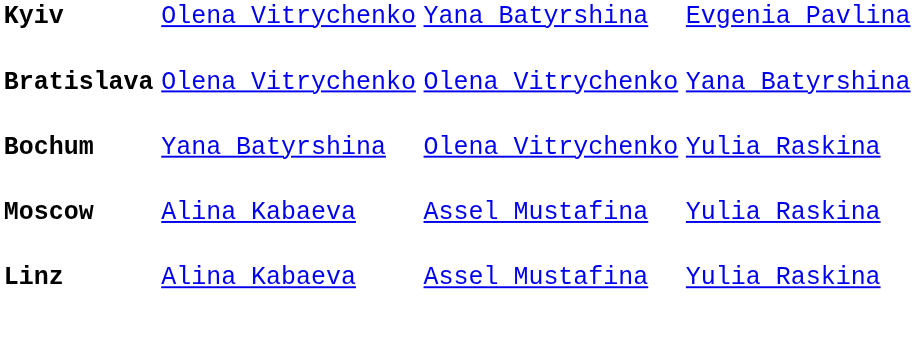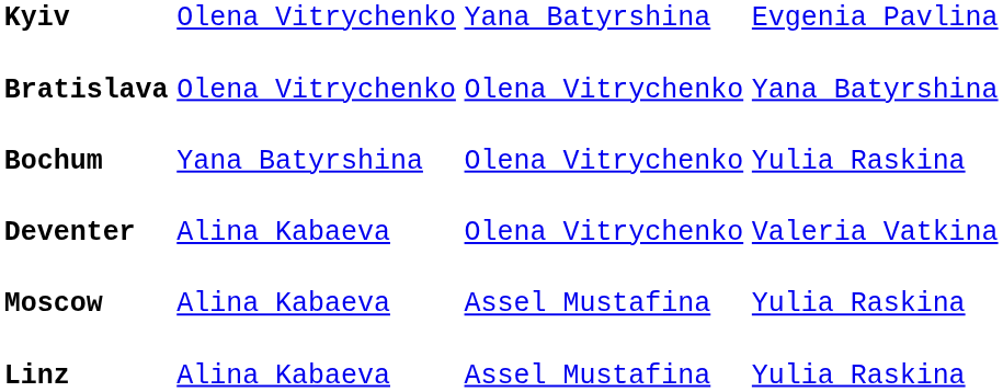 <table>
 <tr>
 <th scope=row style="text-align:left">Kyiv</th>
 <td style="height:30px;"> <a href='#'>Olena Vitrychenko</a></td>
 <td style="height:30px;"> <a href='#'>Yana Batyrshina</a></td>
 <td style="height:30px;"> <a href='#'>Evgenia Pavlina</a></td>
 </tr>
 <tr>
 <th scope=row style="text-align:left">Bratislava</th>
 <td style="height:30px;"> <a href='#'>Olena Vitrychenko</a></td>
 <td style="height:30px;"> <a href='#'>Olena Vitrychenko</a></td>
 <td style="height:30px;"> <a href='#'>Yana Batyrshina</a></td>
 </tr>
 <tr>
 <th scope=row style="text-align:left">Bochum</th>
 <td style="height:30px;"> <a href='#'>Yana Batyrshina</a></td>
 <td style="height:30px;"> <a href='#'>Olena Vitrychenko</a></td>
 <td style="height:30px;"> <a href='#'>Yulia Raskina</a></td>
 </tr>
 <tr>
+<th scope=row style="text-align:left">Deventer</th>
+<td style="height:30px;"> <a href='#'>Alina Kabaeva</a></td>
+<td style="height:30px;"> <a href='#'>Olena Vitrychenko</a></td>
+<td style="height:30px;"> <a href='#'>Valeria Vatkina</a></td>
+</tr>
+<tr>
 <th scope=row style="text-align:left">Moscow</th>
 <td style="height:30px;"> <a href='#'>Alina Kabaeva</a></td>
 <td style="height:30px;"> <a href='#'>Assel Mustafina</a></td>
 <td style="height:30px;"> <a href='#'>Yulia Raskina</a></td>
 </tr>
 <tr>
 <th scope=row style="text-align:left">Linz</th>
 <td style="height:30px;"> <a href='#'>Alina Kabaeva</a></td>
 <td style="height:30px;"> <a href='#'>Assel Mustafina</a></td>
 <td style="height:30px;"> <a href='#'>Yulia Raskina</a></td>
 </tr>
 <tr>
 </tr>
 </table>
